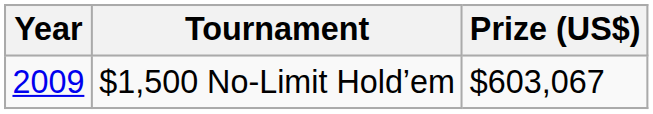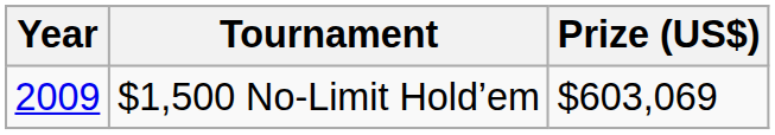 <table class="wikitable">
 <tr>
 <th>Year</th>
 <th>Tournament</th>
 <th>Prize (US$)</th>
 </tr>
 <tr>
 <td><a href='#'>2009</a></td>
 <td>$1,500 No-Limit Hold’em</td>
-<td>$603,067</td>
+<td>$603,069</td>
 </tr>
 </table>
